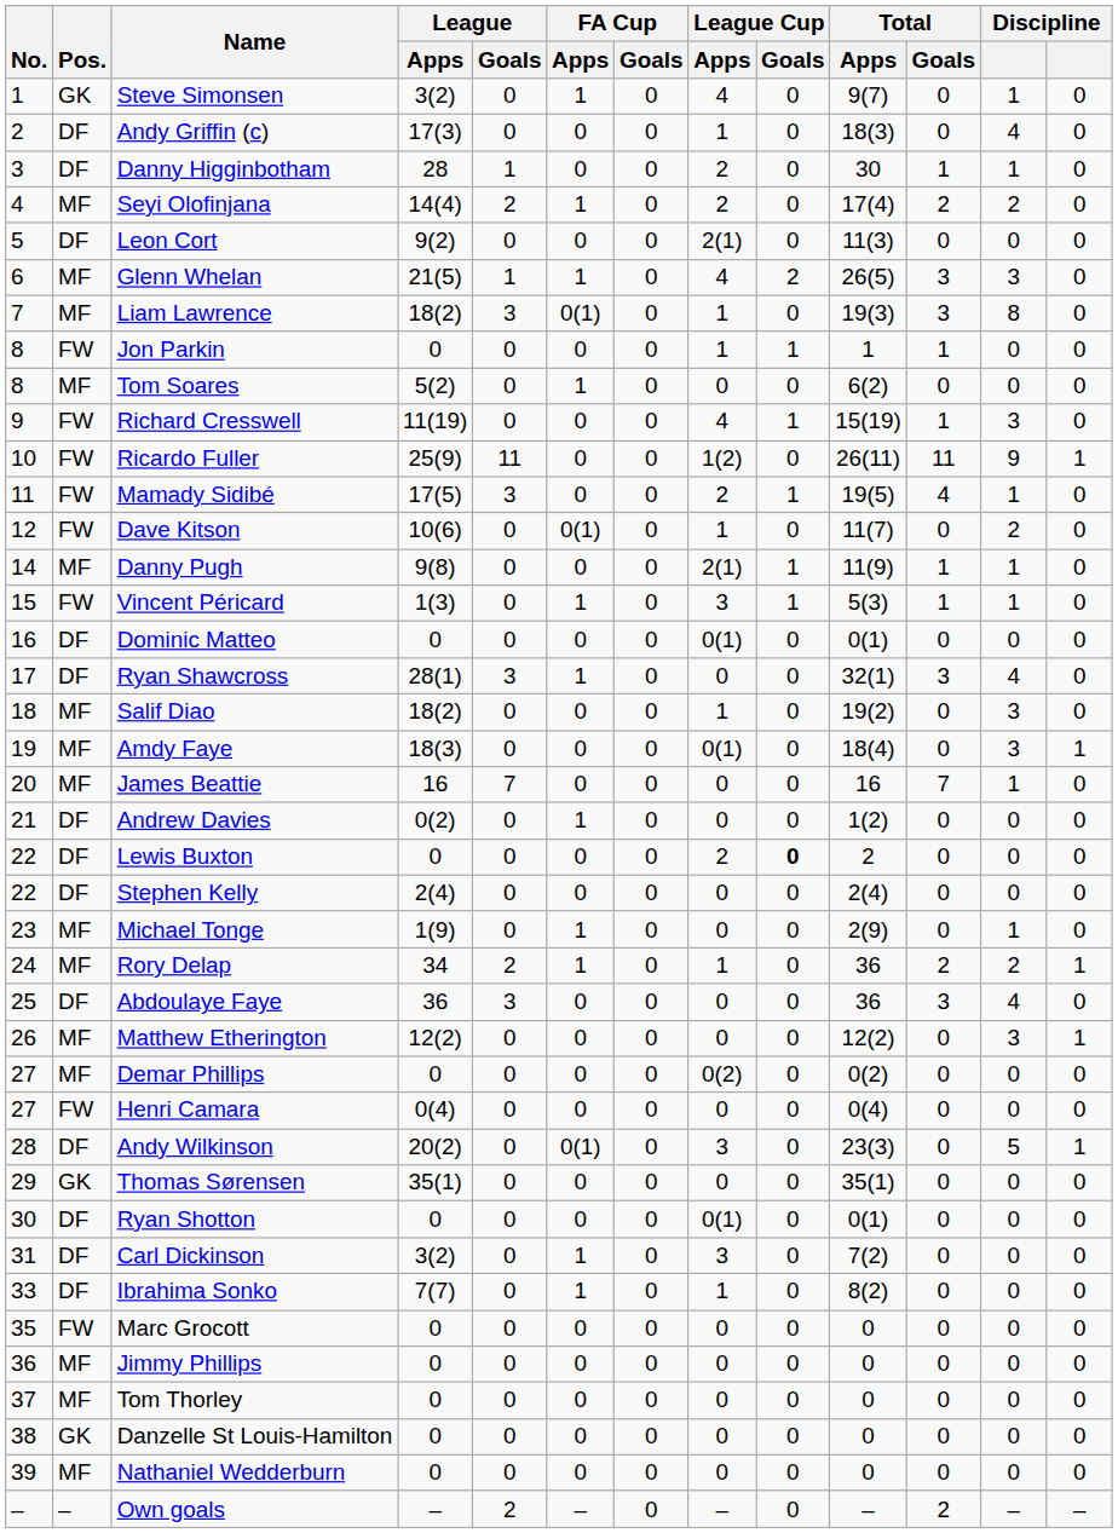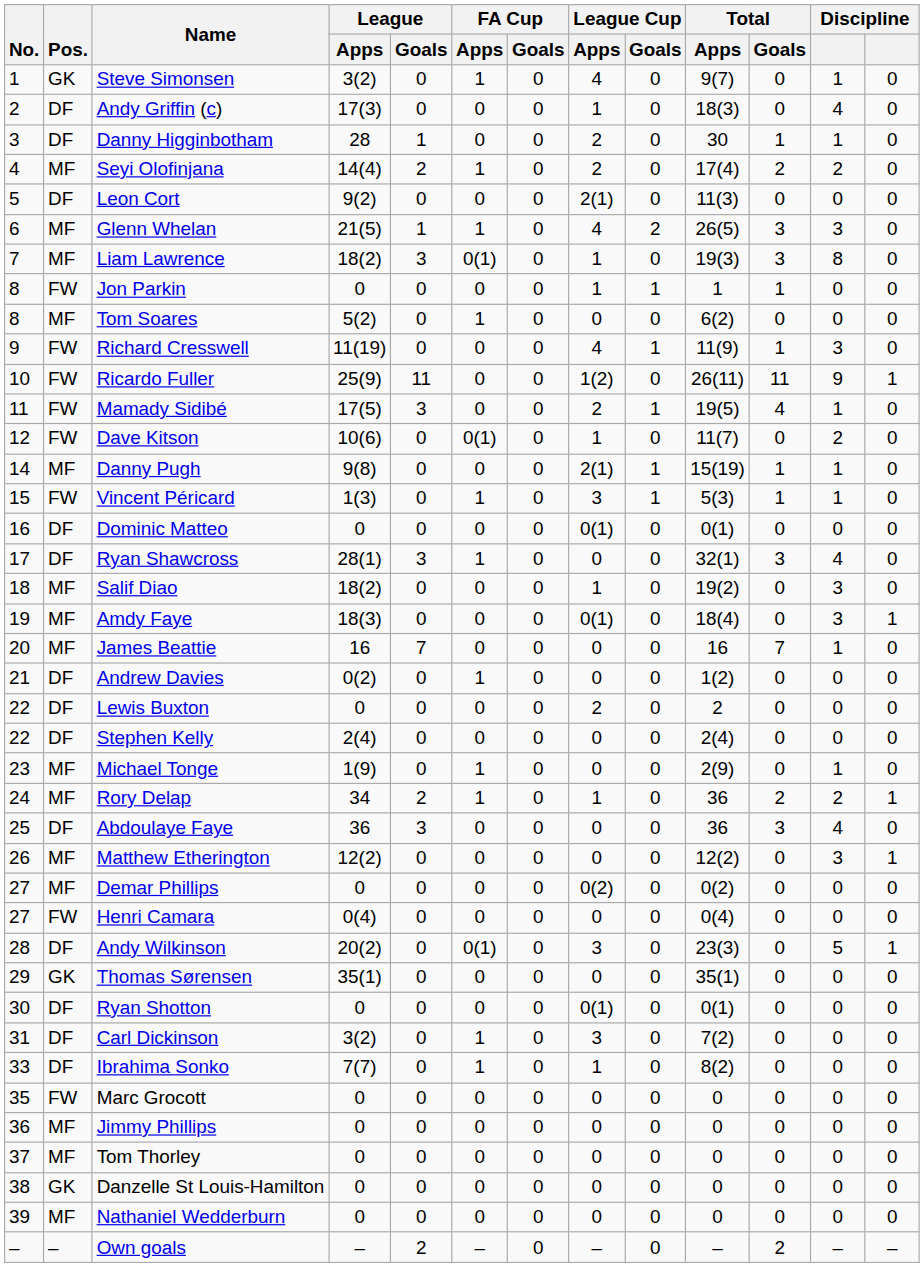 <table class="wikitable" style="text-align:center">
 <tr>
 <th rowspan="2" valign="bottom">No.</th>
 <th rowspan="2" valign="bottom">Pos.</th>
 <th rowspan="2">Name</th>
 <th colspan="2" width="85">League</th>
 <th colspan="2" width="85">FA Cup</th>
 <th colspan="2" width="85">League Cup</th>
 <th colspan="2" width="85">Total</th>
 <th colspan="2" width="85">Discipline</th>
 </tr>
 <tr>
 <th>Apps</th>
 <th>Goals</th>
 <th>Apps</th>
 <th>Goals</th>
 <th>Apps</th>
 <th>Goals</th>
 <th>Apps</th>
 <th>Goals</th>
 <th></th>
 <th></th>
 </tr>
 <tr>
 <td align="left">1</td>
 <td align="left">GK</td>
 <td align="left"> <a href='#'>Steve Simonsen</a></td>
 <td>3(2)</td>
 <td>0</td>
 <td>1</td>
 <td>0</td>
 <td>4</td>
 <td>0</td>
 <td>9(7)</td>
 <td>0</td>
 <td>1</td>
 <td>0</td>
 </tr>
 <tr>
 <td align="left">2</td>
 <td align="left">DF</td>
 <td align="left"> <a href='#'>Andy Griffin</a> (<a href='#'>c</a>)</td>
 <td>17(3)</td>
 <td>0</td>
 <td>0</td>
 <td>0</td>
 <td>1</td>
 <td>0</td>
 <td>18(3)</td>
 <td>0</td>
 <td>4</td>
 <td>0</td>
 </tr>
 <tr>
 <td align="left">3</td>
 <td align="left">DF</td>
 <td align="left"> <a href='#'>Danny Higginbotham</a></td>
 <td>28</td>
 <td>1</td>
 <td>0</td>
 <td>0</td>
 <td>2</td>
 <td>0</td>
 <td>30</td>
 <td>1</td>
 <td>1</td>
 <td>0</td>
 </tr>
 <tr>
 <td align="left">4</td>
 <td align="left">MF</td>
 <td align="left"> <a href='#'>Seyi Olofinjana</a></td>
 <td>14(4)</td>
 <td>2</td>
 <td>1</td>
 <td>0</td>
 <td>2</td>
 <td>0</td>
 <td>17(4)</td>
 <td>2</td>
 <td>2</td>
 <td>0</td>
 </tr>
 <tr>
 <td align="left">5</td>
 <td align="left">DF</td>
 <td align="left"> <a href='#'>Leon Cort</a></td>
 <td>9(2)</td>
 <td>0</td>
 <td>0</td>
 <td>0</td>
 <td>2(1)</td>
 <td>0</td>
 <td>11(3)</td>
 <td>0</td>
 <td>0</td>
 <td>0</td>
 </tr>
 <tr>
 <td align="left">6</td>
 <td align="left">MF</td>
 <td align="left"> <a href='#'>Glenn Whelan</a></td>
 <td>21(5)</td>
 <td>1</td>
 <td>1</td>
 <td>0</td>
 <td>4</td>
 <td>2</td>
 <td>26(5)</td>
 <td>3</td>
 <td>3</td>
 <td>0</td>
 </tr>
 <tr>
 <td align="left">7</td>
 <td align="left">MF</td>
 <td align="left"> <a href='#'>Liam Lawrence</a></td>
 <td>18(2)</td>
 <td>3</td>
 <td>0(1)</td>
 <td>0</td>
 <td>1</td>
 <td>0</td>
 <td>19(3)</td>
 <td>3</td>
 <td>8</td>
 <td>0</td>
 </tr>
 <tr>
 <td align="left">8</td>
 <td align="left">FW</td>
 <td align="left"> <a href='#'>Jon Parkin</a></td>
 <td>0</td>
 <td>0</td>
 <td>0</td>
 <td>0</td>
 <td>1</td>
 <td>1</td>
 <td>1</td>
 <td>1</td>
 <td>0</td>
 <td>0</td>
 </tr>
 <tr>
 <td align="left">8</td>
 <td align="left">MF</td>
 <td align="left"> <a href='#'>Tom Soares</a></td>
 <td>5(2)</td>
 <td>0</td>
 <td>1</td>
 <td>0</td>
 <td>0</td>
 <td>0</td>
 <td>6(2)</td>
 <td>0</td>
 <td>0</td>
 <td>0</td>
 </tr>
 <tr>
 <td align="left">9</td>
 <td align="left">FW</td>
 <td align="left"> <a href='#'>Richard Cresswell</a></td>
 <td>11(19)</td>
 <td>0</td>
 <td>0</td>
 <td>0</td>
 <td>4</td>
 <td>1</td>
-<td>15(19)</td>
+<td>11(9)</td>
 <td>1</td>
 <td>3</td>
 <td>0</td>
 </tr>
 <tr>
 <td align="left">10</td>
 <td align="left">FW</td>
 <td align="left"> <a href='#'>Ricardo Fuller</a></td>
 <td>25(9)</td>
 <td>11</td>
 <td>0</td>
 <td>0</td>
 <td>1(2)</td>
 <td>0</td>
 <td>26(11)</td>
 <td>11</td>
 <td>9</td>
 <td>1</td>
 </tr>
 <tr>
 <td align="left">11</td>
 <td align="left">FW</td>
 <td align="left"> <a href='#'>Mamady Sidibé</a></td>
 <td>17(5)</td>
 <td>3</td>
 <td>0</td>
 <td>0</td>
 <td>2</td>
 <td>1</td>
 <td>19(5)</td>
 <td>4</td>
 <td>1</td>
 <td>0</td>
 </tr>
 <tr>
 <td align="left">12</td>
 <td align="left">FW</td>
 <td align="left"> <a href='#'>Dave Kitson</a></td>
 <td>10(6)</td>
 <td>0</td>
 <td>0(1)</td>
 <td>0</td>
 <td>1</td>
 <td>0</td>
 <td>11(7)</td>
 <td>0</td>
 <td>2</td>
 <td>0</td>
 </tr>
 <tr>
 <td align="left">14</td>
 <td align="left">MF</td>
 <td align="left"> <a href='#'>Danny Pugh</a></td>
 <td>9(8)</td>
 <td>0</td>
 <td>0</td>
 <td>0</td>
 <td>2(1)</td>
 <td>1</td>
-<td>11(9)</td>
+<td>15(19)</td>
 <td>1</td>
 <td>1</td>
 <td>0</td>
 </tr>
 <tr>
 <td align="left">15</td>
 <td align="left">FW</td>
 <td align="left"> <a href='#'>Vincent Péricard</a></td>
 <td>1(3)</td>
 <td>0</td>
 <td>1</td>
 <td>0</td>
 <td>3</td>
 <td>1</td>
 <td>5(3)</td>
 <td>1</td>
 <td>1</td>
 <td>0</td>
 </tr>
 <tr>
 <td align="left">16</td>
 <td align="left">DF</td>
 <td align="left"> <a href='#'>Dominic Matteo</a></td>
 <td>0</td>
 <td>0</td>
 <td>0</td>
 <td>0</td>
 <td>0(1)</td>
 <td>0</td>
 <td>0(1)</td>
 <td>0</td>
 <td>0</td>
 <td>0</td>
 </tr>
 <tr>
 <td align="left">17</td>
 <td align="left">DF</td>
 <td align="left"> <a href='#'>Ryan Shawcross</a></td>
 <td>28(1)</td>
 <td>3</td>
 <td>1</td>
 <td>0</td>
 <td>0</td>
 <td>0</td>
 <td>32(1)</td>
 <td>3</td>
 <td>4</td>
 <td>0</td>
 </tr>
 <tr>
 <td align="left">18</td>
 <td align="left">MF</td>
 <td align="left"> <a href='#'>Salif Diao</a></td>
 <td>18(2)</td>
 <td>0</td>
 <td>0</td>
 <td>0</td>
 <td>1</td>
 <td>0</td>
 <td>19(2)</td>
 <td>0</td>
 <td>3</td>
 <td>0</td>
 </tr>
 <tr>
 <td align="left">19</td>
 <td align="left">MF</td>
 <td align="left"> <a href='#'>Amdy Faye</a></td>
 <td>18(3)</td>
 <td>0</td>
 <td>0</td>
 <td>0</td>
 <td>0(1)</td>
 <td>0</td>
 <td>18(4)</td>
 <td>0</td>
 <td>3</td>
 <td>1</td>
 </tr>
 <tr>
 <td align="left">20</td>
 <td align="left">MF</td>
 <td align="left"> <a href='#'>James Beattie</a></td>
 <td>16</td>
 <td>7</td>
 <td>0</td>
 <td>0</td>
 <td>0</td>
 <td>0</td>
 <td>16</td>
 <td>7</td>
 <td>1</td>
 <td>0</td>
 </tr>
 <tr>
 <td align="left">21</td>
 <td align="left">DF</td>
 <td align="left"> <a href='#'>Andrew Davies</a></td>
 <td>0(2)</td>
 <td>0</td>
 <td>1</td>
 <td>0</td>
 <td>0</td>
 <td>0</td>
 <td>1(2)</td>
 <td>0</td>
 <td>0</td>
 <td>0</td>
 </tr>
 <tr>
 <td align="left">22</td>
 <td align="left">DF</td>
 <td align="left"> <a href='#'>Lewis Buxton</a></td>
 <td>0</td>
 <td>0</td>
 <td>0</td>
 <td>0</td>
 <td>2</td>
-<td><strong>0</strong></td>
+<td>0</td>
 <td>2</td>
 <td>0</td>
 <td>0</td>
 <td>0</td>
 </tr>
 <tr>
 <td align="left">22</td>
 <td align="left">DF</td>
 <td align="left"> <a href='#'>Stephen Kelly</a></td>
 <td>2(4)</td>
 <td>0</td>
 <td>0</td>
 <td>0</td>
 <td>0</td>
 <td>0</td>
 <td>2(4)</td>
 <td>0</td>
 <td>0</td>
 <td>0</td>
 </tr>
 <tr>
 <td align="left">23</td>
 <td align="left">MF</td>
 <td align="left"> <a href='#'>Michael Tonge</a></td>
 <td>1(9)</td>
 <td>0</td>
 <td>1</td>
 <td>0</td>
 <td>0</td>
 <td>0</td>
 <td>2(9)</td>
 <td>0</td>
 <td>1</td>
 <td>0</td>
 </tr>
 <tr>
 <td align="left">24</td>
 <td align="left">MF</td>
 <td align="left"> <a href='#'>Rory Delap</a></td>
 <td>34</td>
 <td>2</td>
 <td>1</td>
 <td>0</td>
 <td>1</td>
 <td>0</td>
 <td>36</td>
 <td>2</td>
 <td>2</td>
 <td>1</td>
 </tr>
 <tr>
 <td align="left">25</td>
 <td align="left">DF</td>
 <td align="left"> <a href='#'>Abdoulaye Faye</a></td>
 <td>36</td>
 <td>3</td>
 <td>0</td>
 <td>0</td>
 <td>0</td>
 <td>0</td>
 <td>36</td>
 <td>3</td>
 <td>4</td>
 <td>0</td>
 </tr>
 <tr>
 <td align="left">26</td>
 <td align="left">MF</td>
 <td align="left"> <a href='#'>Matthew Etherington</a></td>
 <td>12(2)</td>
 <td>0</td>
 <td>0</td>
 <td>0</td>
 <td>0</td>
 <td>0</td>
 <td>12(2)</td>
 <td>0</td>
 <td>3</td>
 <td>1</td>
 </tr>
 <tr>
 <td align="left">27</td>
 <td align="left">MF</td>
 <td align="left"> <a href='#'>Demar Phillips</a></td>
 <td>0</td>
 <td>0</td>
 <td>0</td>
 <td>0</td>
 <td>0(2)</td>
 <td>0</td>
 <td>0(2)</td>
 <td>0</td>
 <td>0</td>
 <td>0</td>
 </tr>
 <tr>
 <td align="left">27</td>
 <td align="left">FW</td>
 <td align="left"> <a href='#'>Henri Camara</a></td>
 <td>0(4)</td>
 <td>0</td>
 <td>0</td>
 <td>0</td>
 <td>0</td>
 <td>0</td>
 <td>0(4)</td>
 <td>0</td>
 <td>0</td>
 <td>0</td>
 </tr>
 <tr>
 <td align="left">28</td>
 <td align="left">DF</td>
 <td align="left"> <a href='#'>Andy Wilkinson</a></td>
 <td>20(2)</td>
 <td>0</td>
 <td>0(1)</td>
 <td>0</td>
 <td>3</td>
 <td>0</td>
 <td>23(3)</td>
 <td>0</td>
 <td>5</td>
 <td>1</td>
 </tr>
 <tr>
 <td align="left">29</td>
 <td align="left">GK</td>
 <td align="left"> <a href='#'>Thomas Sørensen</a></td>
 <td>35(1)</td>
 <td>0</td>
 <td>0</td>
 <td>0</td>
 <td>0</td>
 <td>0</td>
 <td>35(1)</td>
 <td>0</td>
 <td>0</td>
 <td>0</td>
 </tr>
 <tr>
 <td align="left">30</td>
 <td align="left">DF</td>
 <td align="left"> <a href='#'>Ryan Shotton</a></td>
 <td>0</td>
 <td>0</td>
 <td>0</td>
 <td>0</td>
 <td>0(1)</td>
 <td>0</td>
 <td>0(1)</td>
 <td>0</td>
 <td>0</td>
 <td>0</td>
 </tr>
 <tr>
 <td align="left">31</td>
 <td align="left">DF</td>
 <td align="left"> <a href='#'>Carl Dickinson</a></td>
 <td>3(2)</td>
 <td>0</td>
 <td>1</td>
 <td>0</td>
 <td>3</td>
 <td>0</td>
 <td>7(2)</td>
 <td>0</td>
 <td>0</td>
 <td>0</td>
 </tr>
 <tr>
 <td align="left">33</td>
 <td align="left">DF</td>
 <td align="left"> <a href='#'>Ibrahima Sonko</a></td>
 <td>7(7)</td>
 <td>0</td>
 <td>1</td>
 <td>0</td>
 <td>1</td>
 <td>0</td>
 <td>8(2)</td>
 <td>0</td>
 <td>0</td>
 <td>0</td>
 </tr>
 <tr>
 <td align="left">35</td>
 <td align="left">FW</td>
 <td align="left"> Marc Grocott</td>
 <td>0</td>
 <td>0</td>
 <td>0</td>
 <td>0</td>
 <td>0</td>
 <td>0</td>
 <td>0</td>
 <td>0</td>
 <td>0</td>
 <td>0</td>
 </tr>
 <tr>
 <td align="left">36</td>
 <td align="left">MF</td>
 <td align="left"> <a href='#'>Jimmy Phillips</a></td>
 <td>0</td>
 <td>0</td>
 <td>0</td>
 <td>0</td>
 <td>0</td>
 <td>0</td>
 <td>0</td>
 <td>0</td>
 <td>0</td>
 <td>0</td>
 </tr>
 <tr>
 <td align="left">37</td>
 <td align="left">MF</td>
 <td align="left"> Tom Thorley</td>
 <td>0</td>
 <td>0</td>
 <td>0</td>
 <td>0</td>
 <td>0</td>
 <td>0</td>
 <td>0</td>
 <td>0</td>
 <td>0</td>
 <td>0</td>
 </tr>
 <tr>
 <td align="left">38</td>
 <td align="left">GK</td>
 <td align="left"> Danzelle St Louis-Hamilton</td>
 <td>0</td>
 <td>0</td>
 <td>0</td>
 <td>0</td>
 <td>0</td>
 <td>0</td>
 <td>0</td>
 <td>0</td>
 <td>0</td>
 <td>0</td>
 </tr>
 <tr>
 <td align="left">39</td>
 <td align="left">MF</td>
 <td align="left"> <a href='#'>Nathaniel Wedderburn</a></td>
 <td>0</td>
 <td>0</td>
 <td>0</td>
 <td>0</td>
 <td>0</td>
 <td>0</td>
 <td>0</td>
 <td>0</td>
 <td>0</td>
 <td>0</td>
 </tr>
 <tr>
 <td align="left">–</td>
 <td align="left">–</td>
 <td align="left"><a href='#'>Own goals</a></td>
 <td>–</td>
 <td>2</td>
 <td>–</td>
 <td>0</td>
 <td>–</td>
 <td>0</td>
 <td>–</td>
 <td>2</td>
 <td>–</td>
 <td>–</td>
 </tr>
 </table>
